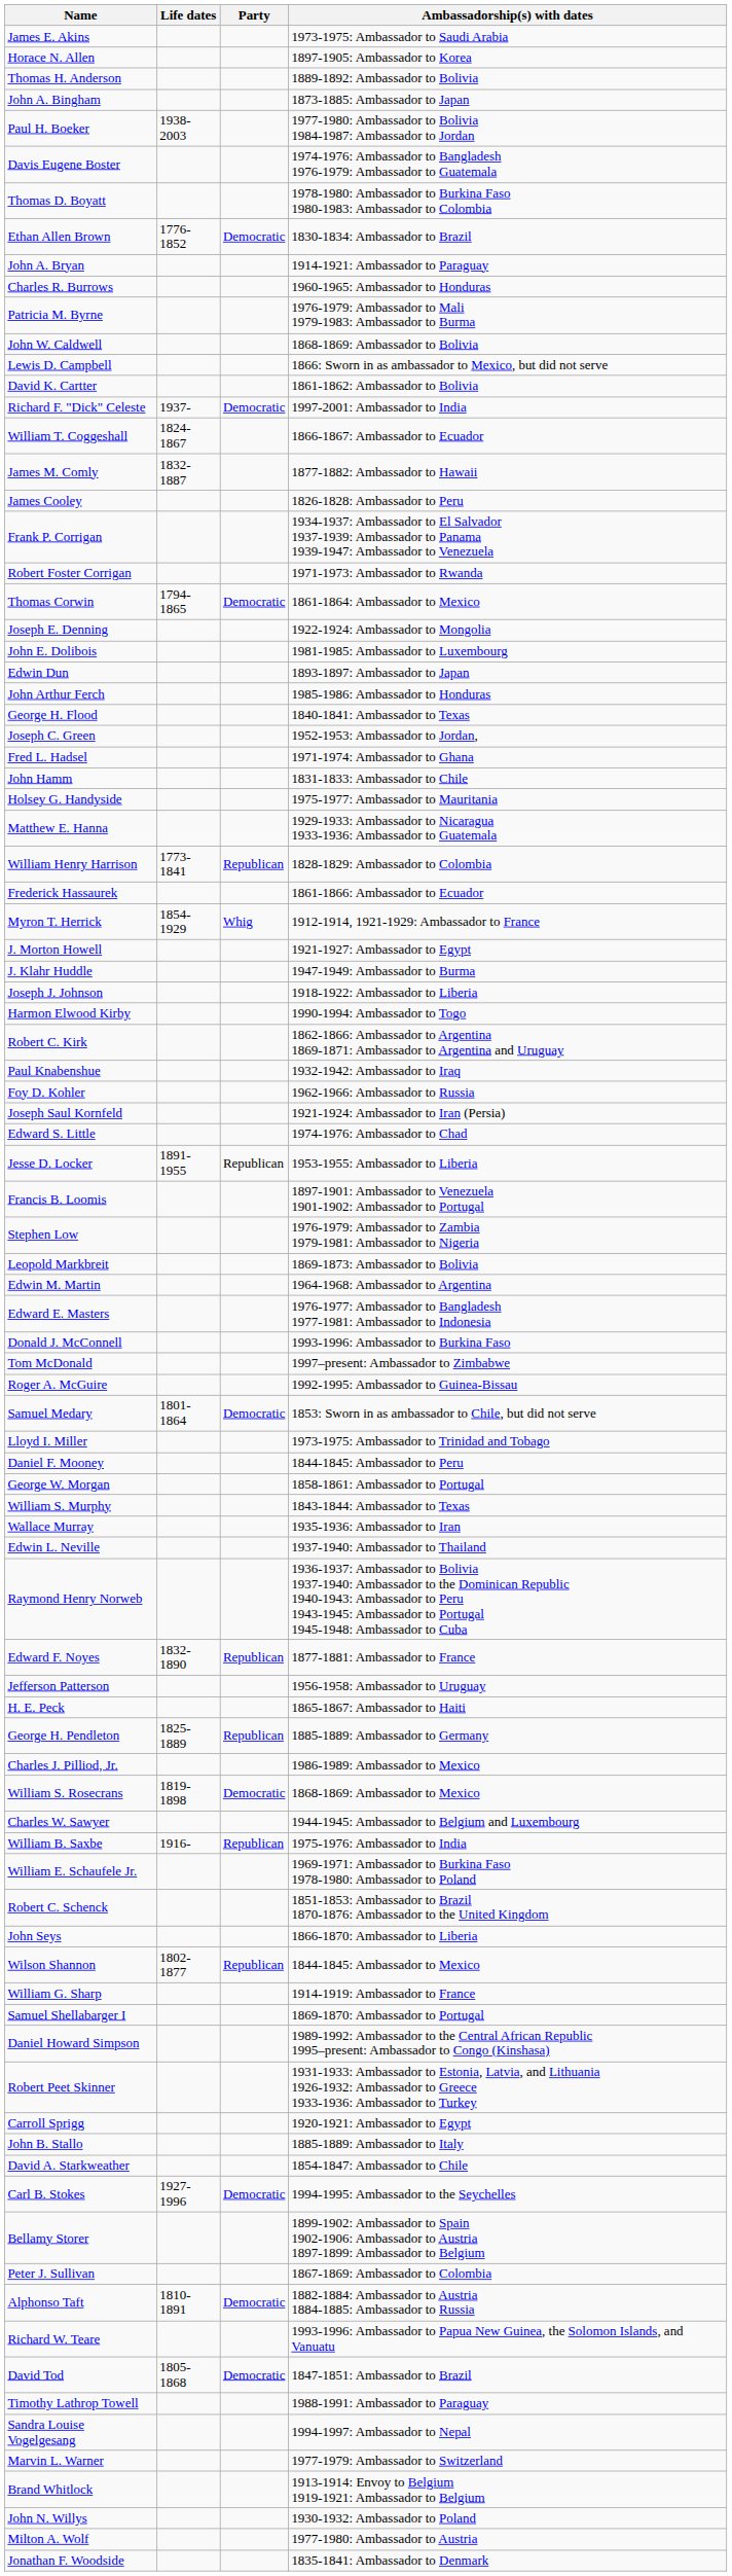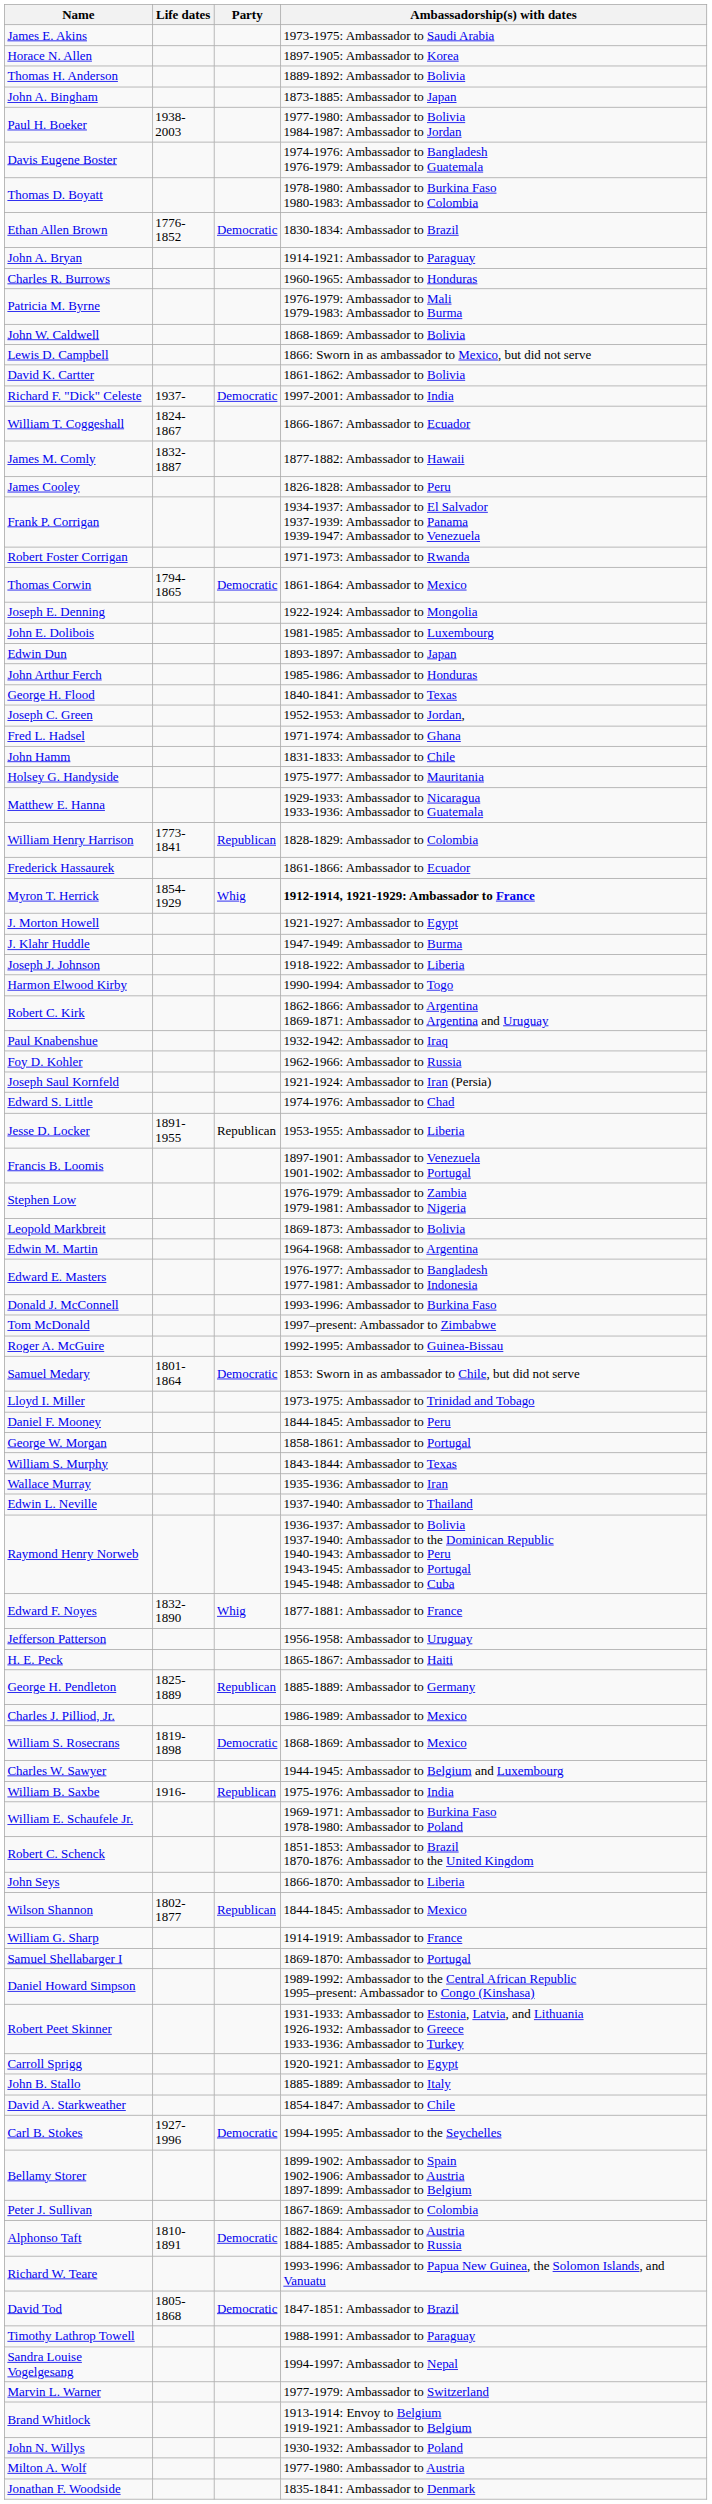 <table class=wikitable>
 <tr>
 <th>Name</th>
 <th>Life dates</th>
 <th>Party</th>
 <th>Ambassadorship(s) with dates</th>
 </tr>
 <tr>
 <td><a href='#'>James E. Akins</a></td>
 <td> </td>
 <td> </td>
 <td>1973-1975: Ambassador to <a href='#'>Saudi Arabia</a></td>
 </tr>
 <tr>
 <td><a href='#'>Horace N. Allen</a></td>
 <td> </td>
 <td> </td>
 <td>1897-1905: Ambassador to <a href='#'>Korea</a></td>
 </tr>
 <tr>
 <td><a href='#'>Thomas H. Anderson</a></td>
 <td> </td>
 <td> </td>
 <td>1889-1892: Ambassador to <a href='#'>Bolivia</a></td>
 </tr>
 <tr>
 <td><a href='#'>John A. Bingham</a></td>
 <td> </td>
 <td> </td>
 <td>1873-1885: Ambassador to <a href='#'>Japan</a></td>
 </tr>
 <tr>
 <td><a href='#'>Paul H. Boeker</a></td>
 <td>1938-2003</td>
 <td> </td>
 <td>1977-1980: Ambassador to <a href='#'>Bolivia</a> <br>1984-1987: Ambassador to <a href='#'>Jordan</a></td>
 </tr>
 <tr>
 <td><a href='#'>Davis Eugene Boster</a></td>
 <td> </td>
 <td> </td>
 <td>1974-1976: Ambassador to <a href='#'>Bangladesh</a><br>1976-1979: Ambassador to <a href='#'>Guatemala</a></td>
 </tr>
 <tr>
 <td><a href='#'>Thomas D. Boyatt</a></td>
 <td> </td>
 <td> </td>
 <td>1978-1980: Ambassador to <a href='#'>Burkina Faso</a><br>1980-1983: Ambassador to <a href='#'>Colombia</a></td>
 </tr>
 <tr>
 <td><a href='#'>Ethan Allen Brown</a></td>
 <td>1776-1852</td>
 <td><a href='#'>Democratic</a></td>
 <td>1830-1834: Ambassador to <a href='#'>Brazil</a></td>
 </tr>
 <tr>
 <td><a href='#'>John A. Bryan</a></td>
 <td> </td>
 <td> </td>
 <td>1914-1921: Ambassador to <a href='#'>Paraguay</a></td>
 </tr>
 <tr>
 <td><a href='#'>Charles R. Burrows</a></td>
 <td> </td>
 <td> </td>
 <td>1960-1965: Ambassador to <a href='#'>Honduras</a></td>
 </tr>
 <tr>
 <td><a href='#'>Patricia M. Byrne</a></td>
 <td> </td>
 <td> </td>
 <td>1976-1979: Ambassador to <a href='#'>Mali</a><br>1979-1983: Ambassador to <a href='#'>Burma</a></td>
 </tr>
 <tr>
 <td><a href='#'>John W. Caldwell</a></td>
 <td> </td>
 <td> </td>
 <td>1868-1869: Ambassador to <a href='#'>Bolivia</a></td>
 </tr>
 <tr>
 <td><a href='#'>Lewis D. Campbell</a></td>
 <td> </td>
 <td> </td>
 <td>1866: Sworn in as ambassador to <a href='#'>Mexico</a>, but did not serve</td>
 </tr>
 <tr>
 <td><a href='#'>David K. Cartter</a></td>
 <td> </td>
 <td> </td>
 <td>1861-1862: Ambassador to <a href='#'>Bolivia</a></td>
 </tr>
 <tr>
 <td><a href='#'>Richard F. "Dick" Celeste</a></td>
 <td>1937-</td>
 <td><a href='#'>Democratic</a></td>
 <td>1997-2001: Ambassador to <a href='#'>India</a></td>
 </tr>
 <tr>
 <td><a href='#'>William T. Coggeshall</a></td>
 <td>1824-1867</td>
 <td> </td>
 <td>1866-1867: Ambassador to <a href='#'>Ecuador</a></td>
 </tr>
 <tr>
 <td><a href='#'>James M. Comly</a></td>
 <td>1832-1887</td>
 <td> </td>
 <td>1877-1882: Ambassador to <a href='#'>Hawaii</a></td>
 </tr>
 <tr>
 <td><a href='#'>James Cooley</a></td>
 <td> </td>
 <td> </td>
 <td>1826-1828: Ambassador to <a href='#'>Peru</a></td>
 </tr>
 <tr>
 <td><a href='#'>Frank P. Corrigan</a></td>
 <td> </td>
 <td> </td>
 <td>1934-1937: Ambassador to <a href='#'>El Salvador</a><br>1937-1939: Ambassador to <a href='#'>Panama</a><br>1939-1947: Ambassador to <a href='#'>Venezuela</a></td>
 </tr>
 <tr>
 <td><a href='#'>Robert Foster Corrigan</a></td>
 <td> </td>
 <td> </td>
 <td>1971-1973: Ambassador to <a href='#'>Rwanda</a></td>
 </tr>
 <tr>
 <td><a href='#'>Thomas Corwin</a></td>
 <td>1794-1865</td>
 <td><a href='#'>Democratic</a></td>
 <td>1861-1864: Ambassador to <a href='#'>Mexico</a></td>
 </tr>
 <tr>
 <td><a href='#'>Joseph E. Denning</a></td>
 <td> </td>
 <td> </td>
 <td>1922-1924: Ambassador to <a href='#'>Mongolia</a></td>
 </tr>
 <tr>
 <td><a href='#'>John E. Dolibois</a></td>
 <td> </td>
 <td> </td>
 <td>1981-1985: Ambassador to <a href='#'>Luxembourg</a></td>
 </tr>
 <tr>
 <td><a href='#'>Edwin Dun</a></td>
 <td> </td>
 <td> </td>
 <td>1893-1897: Ambassador to <a href='#'>Japan</a></td>
 </tr>
 <tr>
 <td><a href='#'>John Arthur Ferch</a></td>
 <td> </td>
 <td> </td>
 <td>1985-1986: Ambassador to <a href='#'>Honduras</a></td>
 </tr>
 <tr>
 <td><a href='#'>George H. Flood</a></td>
 <td> </td>
 <td> </td>
 <td>1840-1841: Ambassador to <a href='#'>Texas</a></td>
 </tr>
 <tr>
 <td><a href='#'>Joseph C. Green</a></td>
 <td> </td>
 <td> </td>
 <td>1952-1953: Ambassador to <a href='#'>Jordan</a>,</td>
 </tr>
 <tr>
 <td><a href='#'>Fred L. Hadsel</a></td>
 <td> </td>
 <td> </td>
 <td>1971-1974: Ambassador to <a href='#'>Ghana</a></td>
 </tr>
 <tr>
 <td><a href='#'>John Hamm</a></td>
 <td> </td>
 <td> </td>
 <td>1831-1833: Ambassador to <a href='#'>Chile</a></td>
 </tr>
 <tr>
 <td><a href='#'>Holsey G. Handyside</a></td>
 <td> </td>
 <td> </td>
 <td>1975-1977: Ambassador to <a href='#'>Mauritania</a></td>
 </tr>
 <tr>
 <td><a href='#'>Matthew E. Hanna</a></td>
 <td> </td>
 <td> </td>
 <td>1929-1933: Ambassador to <a href='#'>Nicaragua</a><br>1933-1936: Ambassador to <a href='#'>Guatemala</a></td>
 </tr>
 <tr>
 <td><a href='#'>William Henry Harrison</a></td>
 <td>1773-1841</td>
 <td><a href='#'>Republican</a></td>
 <td>1828-1829: Ambassador to <a href='#'>Colombia</a></td>
 </tr>
 <tr>
 <td><a href='#'>Frederick Hassaurek</a></td>
 <td> </td>
 <td> </td>
 <td>1861-1866: Ambassador to <a href='#'>Ecuador</a></td>
 </tr>
 <tr>
 <td><a href='#'>Myron T. Herrick</a></td>
 <td>1854-1929</td>
 <td><a href='#'>Whig</a></td>
-<td>1912-1914, 1921-1929: Ambassador to <a href='#'>France</a></td>
+<td><strong>1912-1914, 1921-1929: Ambassador to <a href='#'>France</a></strong></td>
 </tr>
 <tr>
 <td><a href='#'>J. Morton Howell</a></td>
 <td> </td>
 <td> </td>
 <td>1921-1927: Ambassador to <a href='#'>Egypt</a></td>
 </tr>
 <tr>
 <td><a href='#'>J. Klahr Huddle</a></td>
 <td> </td>
 <td> </td>
 <td>1947-1949: Ambassador to <a href='#'>Burma</a></td>
 </tr>
 <tr>
 <td><a href='#'>Joseph J. Johnson</a></td>
 <td> </td>
 <td> </td>
 <td>1918-1922: Ambassador to <a href='#'>Liberia</a></td>
 </tr>
 <tr>
 <td><a href='#'>Harmon Elwood Kirby</a></td>
 <td> </td>
 <td> </td>
 <td>1990-1994: Ambassador to <a href='#'>Togo</a></td>
 </tr>
 <tr>
 <td><a href='#'>Robert C. Kirk</a></td>
 <td> </td>
 <td> </td>
 <td>1862-1866: Ambassador to <a href='#'>Argentina</a><br>1869-1871: Ambassador to <a href='#'>Argentina</a> and <a href='#'>Uruguay</a></td>
 </tr>
 <tr>
 <td><a href='#'>Paul Knabenshue</a></td>
 <td> </td>
 <td> </td>
 <td>1932-1942: Ambassador to <a href='#'>Iraq</a></td>
 </tr>
 <tr>
 <td><a href='#'>Foy D. Kohler</a></td>
 <td> </td>
 <td> </td>
 <td>1962-1966: Ambassador to <a href='#'>Russia</a></td>
 </tr>
 <tr>
 <td><a href='#'>Joseph Saul Kornfeld</a></td>
 <td> </td>
 <td> </td>
 <td>1921-1924: Ambassador to <a href='#'>Iran</a> (Persia)</td>
 </tr>
 <tr>
 <td><a href='#'>Edward S. Little</a></td>
 <td> </td>
 <td> </td>
 <td>1974-1976: Ambassador to <a href='#'>Chad</a></td>
 </tr>
 <tr>
 <td><a href='#'>Jesse D. Locker</a></td>
 <td>1891-1955</td>
 <td>Republican</td>
 <td>1953-1955: Ambassador to <a href='#'>Liberia</a></td>
 </tr>
 <tr>
 <td><a href='#'>Francis B. Loomis</a></td>
 <td> </td>
 <td> </td>
 <td>1897-1901: Ambassador to <a href='#'>Venezuela</a><br>1901-1902: Ambassador to <a href='#'>Portugal</a></td>
 </tr>
 <tr>
 <td><a href='#'>Stephen Low</a></td>
 <td> </td>
 <td> </td>
 <td>1976-1979: Ambassador to <a href='#'>Zambia</a><br>1979-1981: Ambassador to <a href='#'>Nigeria</a></td>
 </tr>
 <tr>
 <td><a href='#'>Leopold Markbreit</a></td>
 <td> </td>
 <td> </td>
 <td>1869-1873: Ambassador to <a href='#'>Bolivia</a></td>
 </tr>
 <tr>
 <td><a href='#'>Edwin M. Martin</a></td>
 <td> </td>
 <td> </td>
 <td>1964-1968: Ambassador to <a href='#'>Argentina</a></td>
 </tr>
 <tr>
 <td><a href='#'>Edward E. Masters</a></td>
 <td> </td>
 <td> </td>
 <td>1976-1977: Ambassador to <a href='#'>Bangladesh</a><br>1977-1981: Ambassador to <a href='#'>Indonesia</a></td>
 </tr>
 <tr>
 <td><a href='#'>Donald J. McConnell</a></td>
 <td> </td>
 <td> </td>
 <td>1993-1996: Ambassador to <a href='#'>Burkina Faso</a></td>
 </tr>
 <tr>
 <td><a href='#'>Tom McDonald</a></td>
 <td> </td>
 <td> </td>
 <td>1997–present: Ambassador to <a href='#'>Zimbabwe</a></td>
 </tr>
 <tr>
 <td><a href='#'>Roger A. McGuire</a></td>
 <td> </td>
 <td> </td>
 <td>1992-1995: Ambassador to <a href='#'>Guinea-Bissau</a></td>
 </tr>
 <tr>
 <td><a href='#'>Samuel Medary</a></td>
 <td>1801-1864</td>
 <td><a href='#'>Democratic</a></td>
 <td>1853: Sworn in as ambassador to <a href='#'>Chile</a>, but did not serve</td>
 </tr>
 <tr>
 <td><a href='#'>Lloyd I. Miller</a></td>
 <td> </td>
 <td> </td>
 <td>1973-1975: Ambassador to <a href='#'>Trinidad and Tobago</a></td>
 </tr>
 <tr>
 <td><a href='#'>Daniel F. Mooney</a></td>
 <td> </td>
 <td> </td>
 <td>1844-1845: Ambassador to <a href='#'>Peru</a></td>
 </tr>
 <tr>
 <td><a href='#'>George W. Morgan</a></td>
 <td> </td>
 <td> </td>
 <td>1858-1861: Ambassador to <a href='#'>Portugal</a></td>
 </tr>
 <tr>
 <td><a href='#'>William S. Murphy</a></td>
 <td> </td>
 <td> </td>
 <td>1843-1844: Ambassador to <a href='#'>Texas</a></td>
 </tr>
 <tr>
 <td><a href='#'>Wallace Murray</a></td>
 <td> </td>
 <td> </td>
 <td>1935-1936: Ambassador to <a href='#'>Iran</a></td>
 </tr>
 <tr>
 <td><a href='#'>Edwin L. Neville</a></td>
 <td> </td>
 <td> </td>
 <td>1937-1940: Ambassador to <a href='#'>Thailand</a></td>
 </tr>
 <tr>
 <td><a href='#'>Raymond Henry Norweb</a></td>
 <td> </td>
 <td> </td>
 <td>1936-1937: Ambassador to <a href='#'>Bolivia</a><br>1937-1940: Ambassador to the <a href='#'>Dominican Republic</a><br>1940-1943: Ambassador to <a href='#'>Peru</a><br>1943-1945: Ambassador to <a href='#'>Portugal</a><br>1945-1948: Ambassador to <a href='#'>Cuba</a></td>
 </tr>
 <tr>
 <td><a href='#'>Edward F. Noyes</a></td>
 <td>1832-1890</td>
-<td><a href='#'>Republican</a></td>
+<td><a href='#'>Whig</a></td>
 <td>1877-1881: Ambassador to <a href='#'>France</a></td>
 </tr>
 <tr>
 <td><a href='#'>Jefferson Patterson</a></td>
 <td> </td>
 <td> </td>
 <td>1956-1958: Ambassador to <a href='#'>Uruguay</a></td>
 </tr>
 <tr>
 <td><a href='#'>H. E. Peck</a></td>
 <td> </td>
 <td> </td>
 <td>1865-1867: Ambassador to <a href='#'>Haiti</a></td>
 </tr>
 <tr>
 <td><a href='#'>George H. Pendleton</a></td>
 <td>1825-1889</td>
 <td><a href='#'>Republican</a></td>
 <td>1885-1889: Ambassador to <a href='#'>Germany</a></td>
 </tr>
 <tr>
 <td><a href='#'>Charles J. Pilliod, Jr.</a></td>
 <td> </td>
 <td> </td>
 <td>1986-1989: Ambassador to <a href='#'>Mexico</a></td>
 </tr>
 <tr>
 <td><a href='#'>William S. Rosecrans</a></td>
 <td>1819-1898</td>
 <td><a href='#'>Democratic</a></td>
 <td>1868-1869: Ambassador to <a href='#'>Mexico</a></td>
 </tr>
 <tr>
 <td><a href='#'>Charles W. Sawyer</a></td>
 <td> </td>
 <td> </td>
 <td>1944-1945: Ambassador to <a href='#'>Belgium</a> and <a href='#'>Luxembourg</a></td>
 </tr>
 <tr>
 <td><a href='#'>William B. Saxbe</a></td>
 <td>1916-</td>
 <td><a href='#'>Republican</a></td>
 <td>1975-1976: Ambassador to <a href='#'>India</a></td>
 </tr>
 <tr>
 <td><a href='#'>William E. Schaufele Jr.</a></td>
 <td> </td>
 <td> </td>
 <td>1969-1971: Ambassador to <a href='#'>Burkina Faso</a><br>1978-1980: Ambassador to <a href='#'>Poland</a></td>
 </tr>
 <tr>
 <td><a href='#'>Robert C. Schenck</a></td>
 <td> </td>
 <td> </td>
 <td>1851-1853: Ambassador to <a href='#'>Brazil</a><br>1870-1876: Ambassador to the <a href='#'>United Kingdom</a></td>
 </tr>
 <tr>
 <td><a href='#'>John Seys</a></td>
 <td> </td>
 <td> </td>
 <td>1866-1870: Ambassador to <a href='#'>Liberia</a></td>
 </tr>
 <tr>
 <td><a href='#'>Wilson Shannon</a></td>
 <td>1802-1877</td>
 <td><a href='#'>Republican</a></td>
 <td>1844-1845: Ambassador to <a href='#'>Mexico</a></td>
 </tr>
 <tr>
 <td><a href='#'>William G. Sharp</a></td>
 <td> </td>
 <td> </td>
 <td>1914-1919: Ambassador to <a href='#'>France</a></td>
 </tr>
 <tr>
 <td><a href='#'>Samuel Shellabarger I</a></td>
 <td> </td>
 <td> </td>
 <td>1869-1870: Ambassador to <a href='#'>Portugal</a></td>
 </tr>
 <tr>
 <td><a href='#'>Daniel Howard Simpson</a></td>
 <td> </td>
 <td> </td>
 <td>1989-1992: Ambassador to the <a href='#'>Central African Republic</a><br>1995–present: Ambassador to <a href='#'>Congo (Kinshasa)</a></td>
 </tr>
 <tr>
 <td><a href='#'>Robert Peet Skinner</a></td>
 <td> </td>
 <td> </td>
 <td>1931-1933: Ambassador to <a href='#'>Estonia</a>, <a href='#'>Latvia</a>, and <a href='#'>Lithuania</a><br>1926-1932: Ambassador to <a href='#'>Greece</a><br>1933-1936: Ambassador to <a href='#'>Turkey</a></td>
 </tr>
 <tr>
 <td><a href='#'>Carroll Sprigg</a></td>
 <td> </td>
 <td> </td>
 <td>1920-1921: Ambassador to <a href='#'>Egypt</a></td>
 </tr>
 <tr>
 <td><a href='#'>John B. Stallo</a></td>
 <td> </td>
 <td> </td>
 <td>1885-1889: Ambassador to <a href='#'>Italy</a></td>
 </tr>
 <tr>
 <td><a href='#'>David A. Starkweather</a></td>
 <td> </td>
 <td> </td>
 <td>1854-1847: Ambassador to <a href='#'>Chile</a></td>
 </tr>
 <tr>
 <td><a href='#'>Carl B. Stokes</a></td>
 <td>1927-1996</td>
 <td><a href='#'>Democratic</a></td>
 <td>1994-1995: Ambassador to the <a href='#'>Seychelles</a></td>
 </tr>
 <tr>
 <td><a href='#'>Bellamy Storer</a></td>
 <td> </td>
 <td> </td>
 <td>1899-1902: Ambassador to <a href='#'>Spain</a><br>1902-1906: Ambassador to <a href='#'>Austria</a><br>1897-1899: Ambassador to <a href='#'>Belgium</a></td>
 </tr>
 <tr>
 <td><a href='#'>Peter J. Sullivan</a></td>
 <td> </td>
 <td> </td>
 <td>1867-1869: Ambassador to <a href='#'>Colombia</a></td>
 </tr>
 <tr>
 <td><a href='#'>Alphonso Taft</a></td>
 <td>1810-1891</td>
 <td><a href='#'>Democratic</a></td>
 <td>1882-1884: Ambassador to <a href='#'>Austria</a><br>1884-1885: Ambassador to <a href='#'>Russia</a></td>
 </tr>
 <tr>
 <td><a href='#'>Richard W. Teare</a></td>
 <td> </td>
 <td> </td>
 <td>1993-1996: Ambassador to <a href='#'>Papua New Guinea</a>, the <a href='#'>Solomon Islands</a>, and <a href='#'>Vanuatu</a></td>
 </tr>
 <tr>
 <td><a href='#'>David Tod</a></td>
 <td>1805-1868</td>
 <td><a href='#'>Democratic</a></td>
 <td>1847-1851: Ambassador to <a href='#'>Brazil</a></td>
 </tr>
 <tr>
 <td><a href='#'>Timothy Lathrop Towell</a></td>
 <td> </td>
 <td> </td>
 <td>1988-1991: Ambassador to <a href='#'>Paraguay</a></td>
 </tr>
 <tr>
 <td><a href='#'>Sandra Louise Vogelgesang</a></td>
 <td> </td>
 <td> </td>
 <td>1994-1997: Ambassador to <a href='#'>Nepal</a></td>
 </tr>
 <tr>
 <td><a href='#'>Marvin L. Warner</a></td>
 <td> </td>
 <td> </td>
 <td>1977-1979: Ambassador to <a href='#'>Switzerland</a></td>
 </tr>
 <tr>
 <td><a href='#'>Brand Whitlock</a></td>
 <td> </td>
 <td> </td>
 <td>1913-1914: Envoy to <a href='#'>Belgium</a><br>1919-1921: Ambassador to <a href='#'>Belgium</a></td>
 </tr>
 <tr>
 <td><a href='#'>John N. Willys</a></td>
 <td> </td>
 <td> </td>
 <td>1930-1932: Ambassador to <a href='#'>Poland</a></td>
 </tr>
 <tr>
 <td><a href='#'>Milton A. Wolf</a></td>
 <td> </td>
 <td> </td>
 <td>1977-1980: Ambassador to <a href='#'>Austria</a></td>
 </tr>
 <tr>
 <td><a href='#'>Jonathan F. Woodside</a></td>
 <td> </td>
 <td> </td>
 <td>1835-1841: Ambassador to <a href='#'>Denmark</a></td>
 </tr>
 </table>
